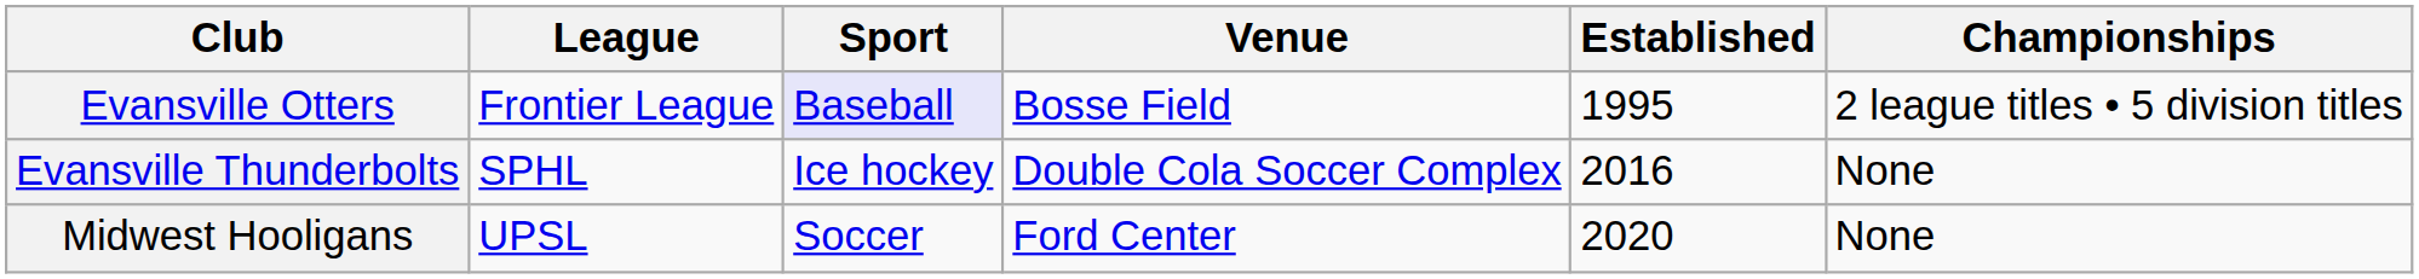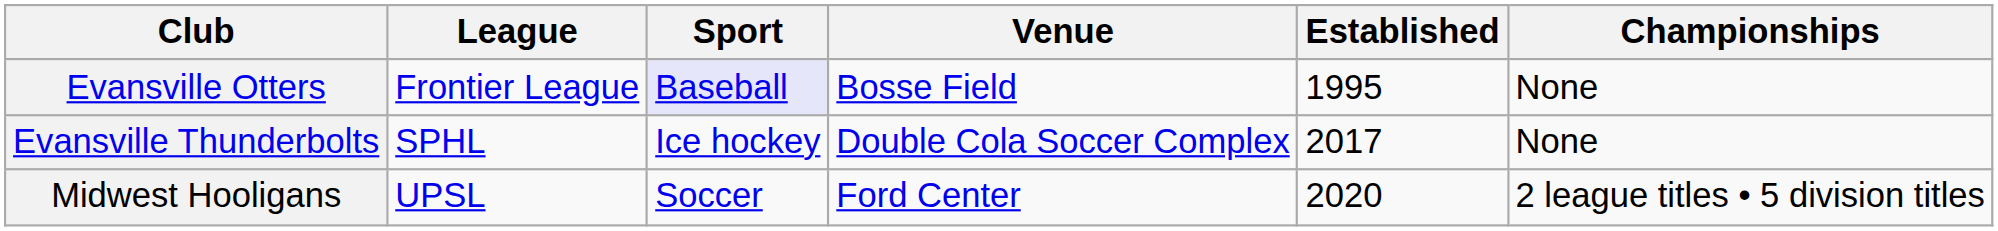 <table class="wikitable">
 <tr>
 <th scope="col">Club</th>
 <th scope="col">League</th>
 <th scope="col">Sport</th>
 <th scope="col">Venue</th>
 <th scope="col">Established</th>
 <th scope="col">Championships</th>
 </tr>
 <tr>
 <th scope="row" style="font-weight: normal; text-align: center;"><a href='#'>Evansville Otters</a></th>
 <td><a href='#'>Frontier League</a></td>
 <td style="background: lavender;"><a href='#'>Baseball</a></td>
 <td><a href='#'>Bosse Field</a></td>
 <td>1995</td>
-<td>2 league titles • 5 division titles</td>
+<td>None</td>
 </tr>
 <tr>
 <th scope="row" style="font-weight: normal; text-align: center;"><a href='#'>Evansville Thunderbolts</a></th>
 <td><a href='#'>SPHL</a></td>
 <td><a href='#'>Ice hockey</a></td>
 <td><a href='#'>Double Cola Soccer Complex</a></td>
-<td>2016</td>
+<td>2017</td>
 <td>None</td>
 </tr>
 <tr>
 <th scope="row" style="font-weight: normal; text-align: center;">Midwest Hooligans</th>
 <td><a href='#'>UPSL</a></td>
 <td><a href='#'>Soccer</a></td>
 <td><a href='#'>Ford Center</a></td>
 <td>2020</td>
-<td>None</td>
+<td>2 league titles • 5 division titles</td>
 </tr>
 </table>
